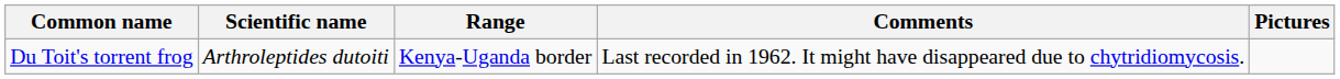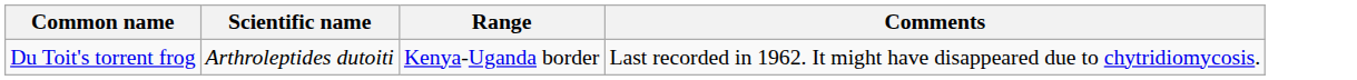 <table class="wikitable">
 <tr>
 <th>Common name</th>
 <th>Scientific name</th>
 <th>Range</th>
 <th class="unsortable">Comments</th>
-<th>Pictures</th>
 </tr>
 <tr>
 <td><a href='#'>Du Toit's torrent frog</a></td>
 <td><em>Arthroleptides dutoiti</em></td>
 <td><a href='#'>Kenya</a>-<a href='#'>Uganda</a> border</td>
 <td>Last recorded in 1962. It might have disappeared due to <a href='#'>chytridiomycosis</a>.</td>
-<td></td>
 </tr>
 </table>
